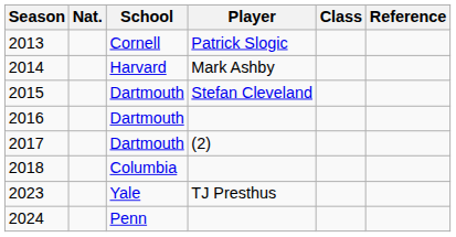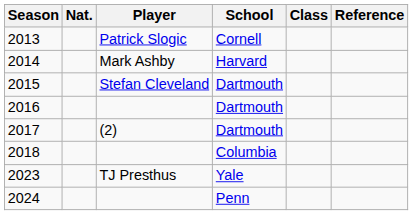 <table class="wikitable sortable">
 <tr>
 <th>Season</th>
 <th>Nat.</th>
+<th>Player</th>
 <th>School</th>
-<th>Player</th>
 <th>Class</th>
 <th class="unsortable">Reference</th>
 </tr>
 <tr>
 <td>2013</td>
 <td></td>
+<td><a href='#'>Patrick Slogic</a></td>
 <td><a href='#'>Cornell</a></td>
-<td><a href='#'>Patrick Slogic</a></td>
 <td></td>
 <td></td>
 </tr>
 <tr>
 <td>2014</td>
 <td></td>
+<td>Mark Ashby</td>
 <td><a href='#'>Harvard</a></td>
-<td>Mark Ashby</td>
 <td></td>
 <td></td>
 </tr>
 <tr>
 <td>2015</td>
 <td></td>
+<td><a href='#'>Stefan Cleveland</a></td>
 <td><a href='#'>Dartmouth</a></td>
-<td><a href='#'>Stefan Cleveland</a></td>
 <td></td>
 <td></td>
 </tr>
 <tr>
 <td>2016</td>
 <td></td>
+<td></td>
 <td><a href='#'>Dartmouth</a></td>
-<td></td>
 <td></td>
 <td></td>
 </tr>
 <tr>
 <td>2017</td>
 <td></td>
+<td> (2)</td>
 <td><a href='#'>Dartmouth</a></td>
-<td> (2)</td>
 <td></td>
 <td></td>
 </tr>
 <tr>
 <td>2018</td>
 <td></td>
+<td></td>
 <td><a href='#'>Columbia</a></td>
-<td></td>
 <td></td>
 <td></td>
 </tr>
 <tr>
 <td>2023</td>
 <td></td>
+<td>TJ Presthus</td>
 <td><a href='#'>Yale</a></td>
-<td>TJ Presthus</td>
 <td></td>
 <td></td>
 </tr>
 <tr>
 <td>2024</td>
 <td></td>
+<td></td>
 <td><a href='#'>Penn</a></td>
-<td></td>
 <td></td>
 <td></td>
 </tr>
 </table>
